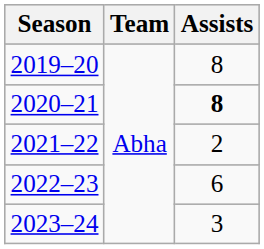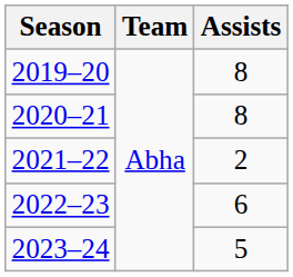 <table class="wikitable" style="text-align: center;">
 <tr>
 <th>Season</th>
 <th>Team</th>
 <th>Assists</th>
 </tr>
 <tr>
 <td><a href='#'>2019–20</a></td>
 <td rowspan="5"><a href='#'>Abha</a></td>
 <td>8</td>
 </tr>
 <tr>
 <td><a href='#'>2020–21</a></td>
-<td><strong>8</strong></td>
+<td>8</td>
 </tr>
 <tr>
 <td><a href='#'>2021–22</a></td>
 <td>2</td>
 </tr>
 <tr>
 <td><a href='#'>2022–23</a></td>
 <td>6</td>
 </tr>
 <tr>
 <td><a href='#'>2023–24</a></td>
-<td>3</td>
+<td>5</td>
 </tr>
 </table>
